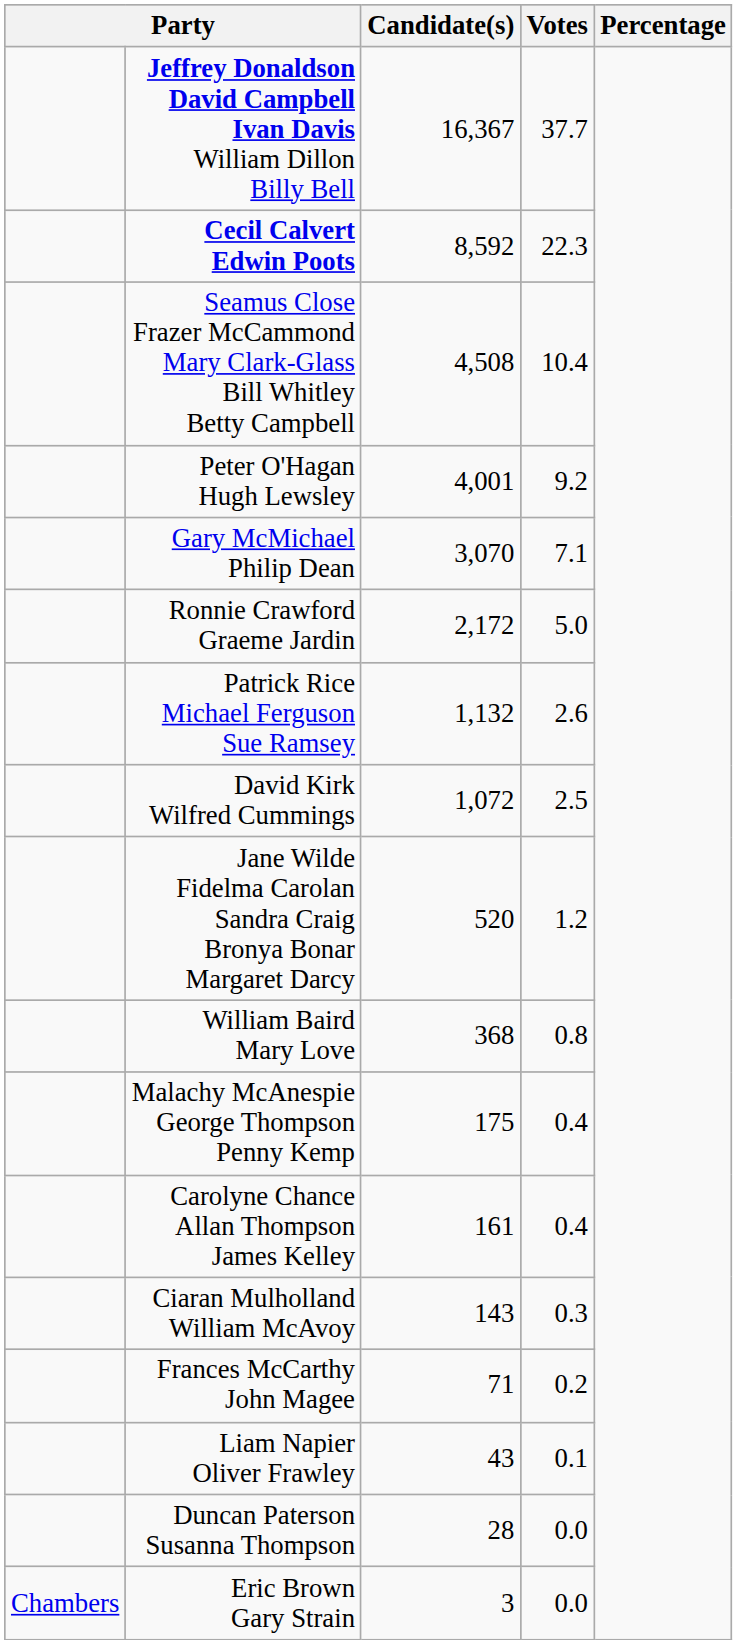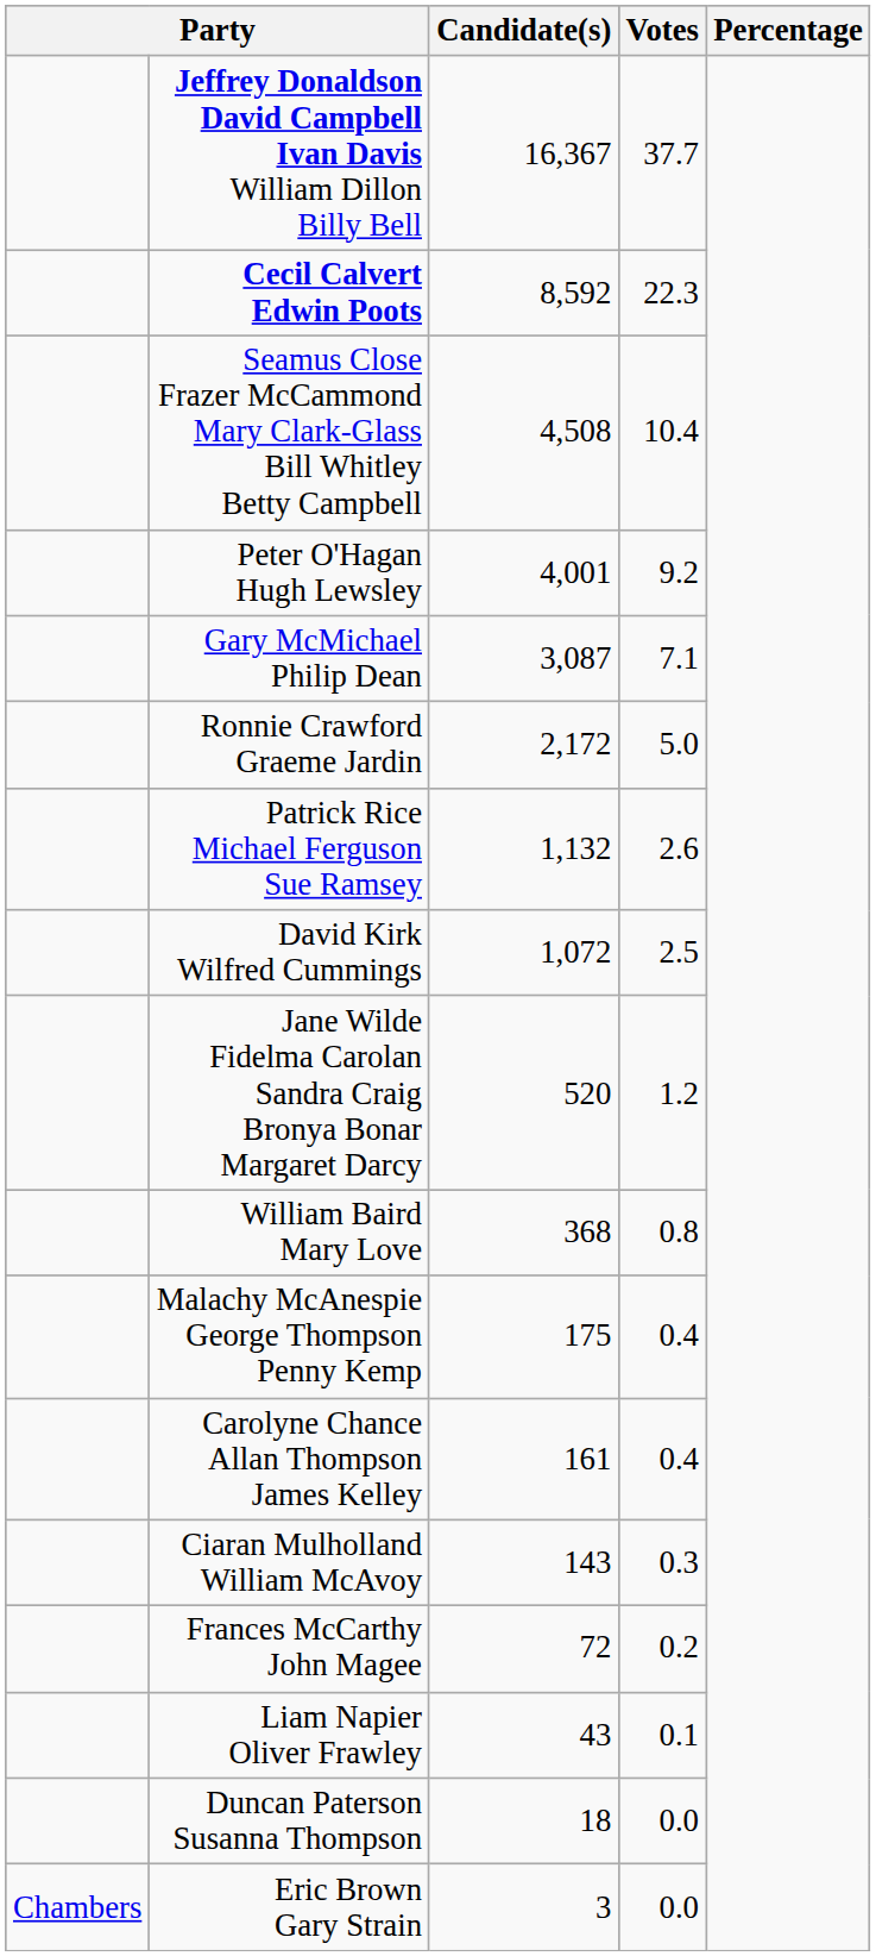 <table class="wikitable">
 <tr>
 <th colspan="2" rowspan="1" align="center" valign="top">Party</th>
 <th valign="top">Candidate(s)</th>
 <th valign="top">Votes</th>
 <th valign="top">Percentage</th>
 </tr>
 <tr>
 <td></td>
 <td align="right"><strong><a href='#'>Jeffrey Donaldson</a></strong><br><strong><a href='#'>David Campbell</a></strong><br><strong><a href='#'>Ivan Davis</a></strong><br>William Dillon<br><a href='#'>Billy Bell</a></td>
 <td align="right">16,367</td>
 <td align="right">37.7</td>
 </tr>
 <tr>
 <td></td>
 <td align="right"><strong><a href='#'>Cecil Calvert</a></strong><br><strong><a href='#'>Edwin Poots</a></strong></td>
 <td align="right">8,592</td>
 <td align="right">22.3</td>
 </tr>
 <tr>
 <td></td>
 <td align="right"><a href='#'>Seamus Close</a><br>Frazer McCammond<br><a href='#'>Mary Clark-Glass</a><br>Bill Whitley<br>Betty Campbell</td>
 <td align="right">4,508</td>
 <td align="right">10.4</td>
 </tr>
 <tr>
 <td></td>
 <td align="right">Peter O'Hagan<br>Hugh Lewsley</td>
 <td align="right">4,001</td>
 <td align="right">9.2</td>
 </tr>
 <tr>
 <td></td>
 <td align="right"><a href='#'>Gary McMichael</a><br>Philip Dean</td>
-<td align="right">3,070</td>
+<td align="right">3,087</td>
 <td align="right">7.1</td>
 </tr>
 <tr>
 <td></td>
 <td align="right">Ronnie Crawford<br>Graeme Jardin</td>
 <td align="right">2,172</td>
 <td align="right">5.0</td>
 </tr>
 <tr>
 <td></td>
 <td align="right">Patrick Rice<br><a href='#'>Michael Ferguson</a><br><a href='#'>Sue Ramsey</a></td>
 <td align="right">1,132</td>
 <td align="right">2.6</td>
 </tr>
 <tr>
 <td></td>
 <td align="right">David Kirk<br>Wilfred Cummings</td>
 <td align="right">1,072</td>
 <td align="right">2.5</td>
 </tr>
 <tr>
 <td></td>
 <td align="right">Jane Wilde<br>Fidelma Carolan<br>Sandra Craig<br>Bronya Bonar<br>Margaret Darcy</td>
 <td align="right">520</td>
 <td align="right">1.2</td>
 </tr>
 <tr>
 <td></td>
 <td align="right">William Baird<br>Mary Love</td>
 <td align="right">368</td>
 <td align="right">0.8</td>
 </tr>
 <tr>
 <td></td>
 <td align="right">Malachy McAnespie<br>George Thompson<br>Penny Kemp</td>
 <td align="right">175</td>
 <td align="right">0.4</td>
 </tr>
 <tr>
 <td></td>
 <td align="right">Carolyne Chance<br>Allan Thompson<br>James Kelley</td>
 <td align="right">161</td>
 <td align="right">0.4</td>
 </tr>
 <tr>
 <td></td>
 <td align="right">Ciaran Mulholland<br>William McAvoy</td>
 <td align="right">143</td>
 <td align="right">0.3</td>
 </tr>
 <tr>
 <td></td>
 <td align="right">Frances McCarthy<br>John Magee</td>
-<td align="right">71</td>
+<td align="right">72</td>
 <td align="right">0.2</td>
 </tr>
 <tr>
 <td></td>
 <td align="right">Liam Napier<br>Oliver Frawley</td>
 <td align="right">43</td>
 <td align="right">0.1</td>
 </tr>
 <tr>
 <td></td>
 <td align="right">Duncan Paterson<br>Susanna Thompson</td>
-<td align="right">28</td>
+<td align="right">18</td>
 <td align="right">0.0</td>
 </tr>
 <tr>
 <td> <a href='#'>Chambers</a></td>
 <td align="right">Eric Brown<br>Gary Strain</td>
 <td align="right">3</td>
 <td align="right">0.0</td>
 </tr>
 </table>
